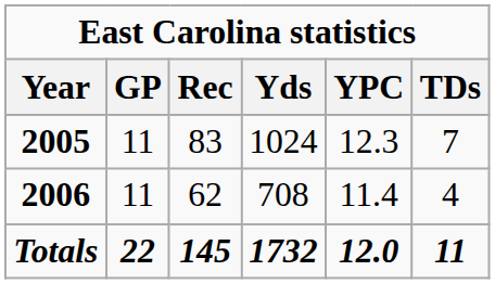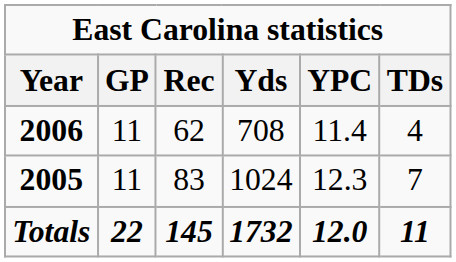 <table class="wikitable" style="text-align: center;">
 <tr>
 <td colspan="6" align=center><strong>East Carolina statistics</strong></td>
 </tr>
 <tr>
 <th>Year</th>
 <th>GP</th>
 <th>Rec</th>
 <th>Yds</th>
 <th>YPC</th>
 <th>TDs</th>
 </tr>
 <tr>
+<td><strong>2006</strong></td>
+<td>11</td>
+<td>62</td>
+<td>708</td>
+<td>11.4</td>
+<td>4</td>
+</tr>
+<tr>
 <td><strong>2005</strong></td>
 <td>11</td>
 <td>83</td>
 <td>1024</td>
 <td>12.3</td>
 <td>7</td>
-</tr>
-<tr>
-<td><strong>2006</strong></td>
-<td>11</td>
-<td>62</td>
-<td>708</td>
-<td>11.4</td>
-<td>4</td>
 </tr>
 <tr>
 <td align=right><strong><em>Totals</em></strong></td>
 <td><strong><em>22</em></strong></td>
 <td><strong><em>145</em></strong></td>
 <td><strong><em>1732</em></strong></td>
 <td><strong><em>12.0</em></strong></td>
 <td><strong><em>11</em></strong></td>
 </tr>
 </table>
